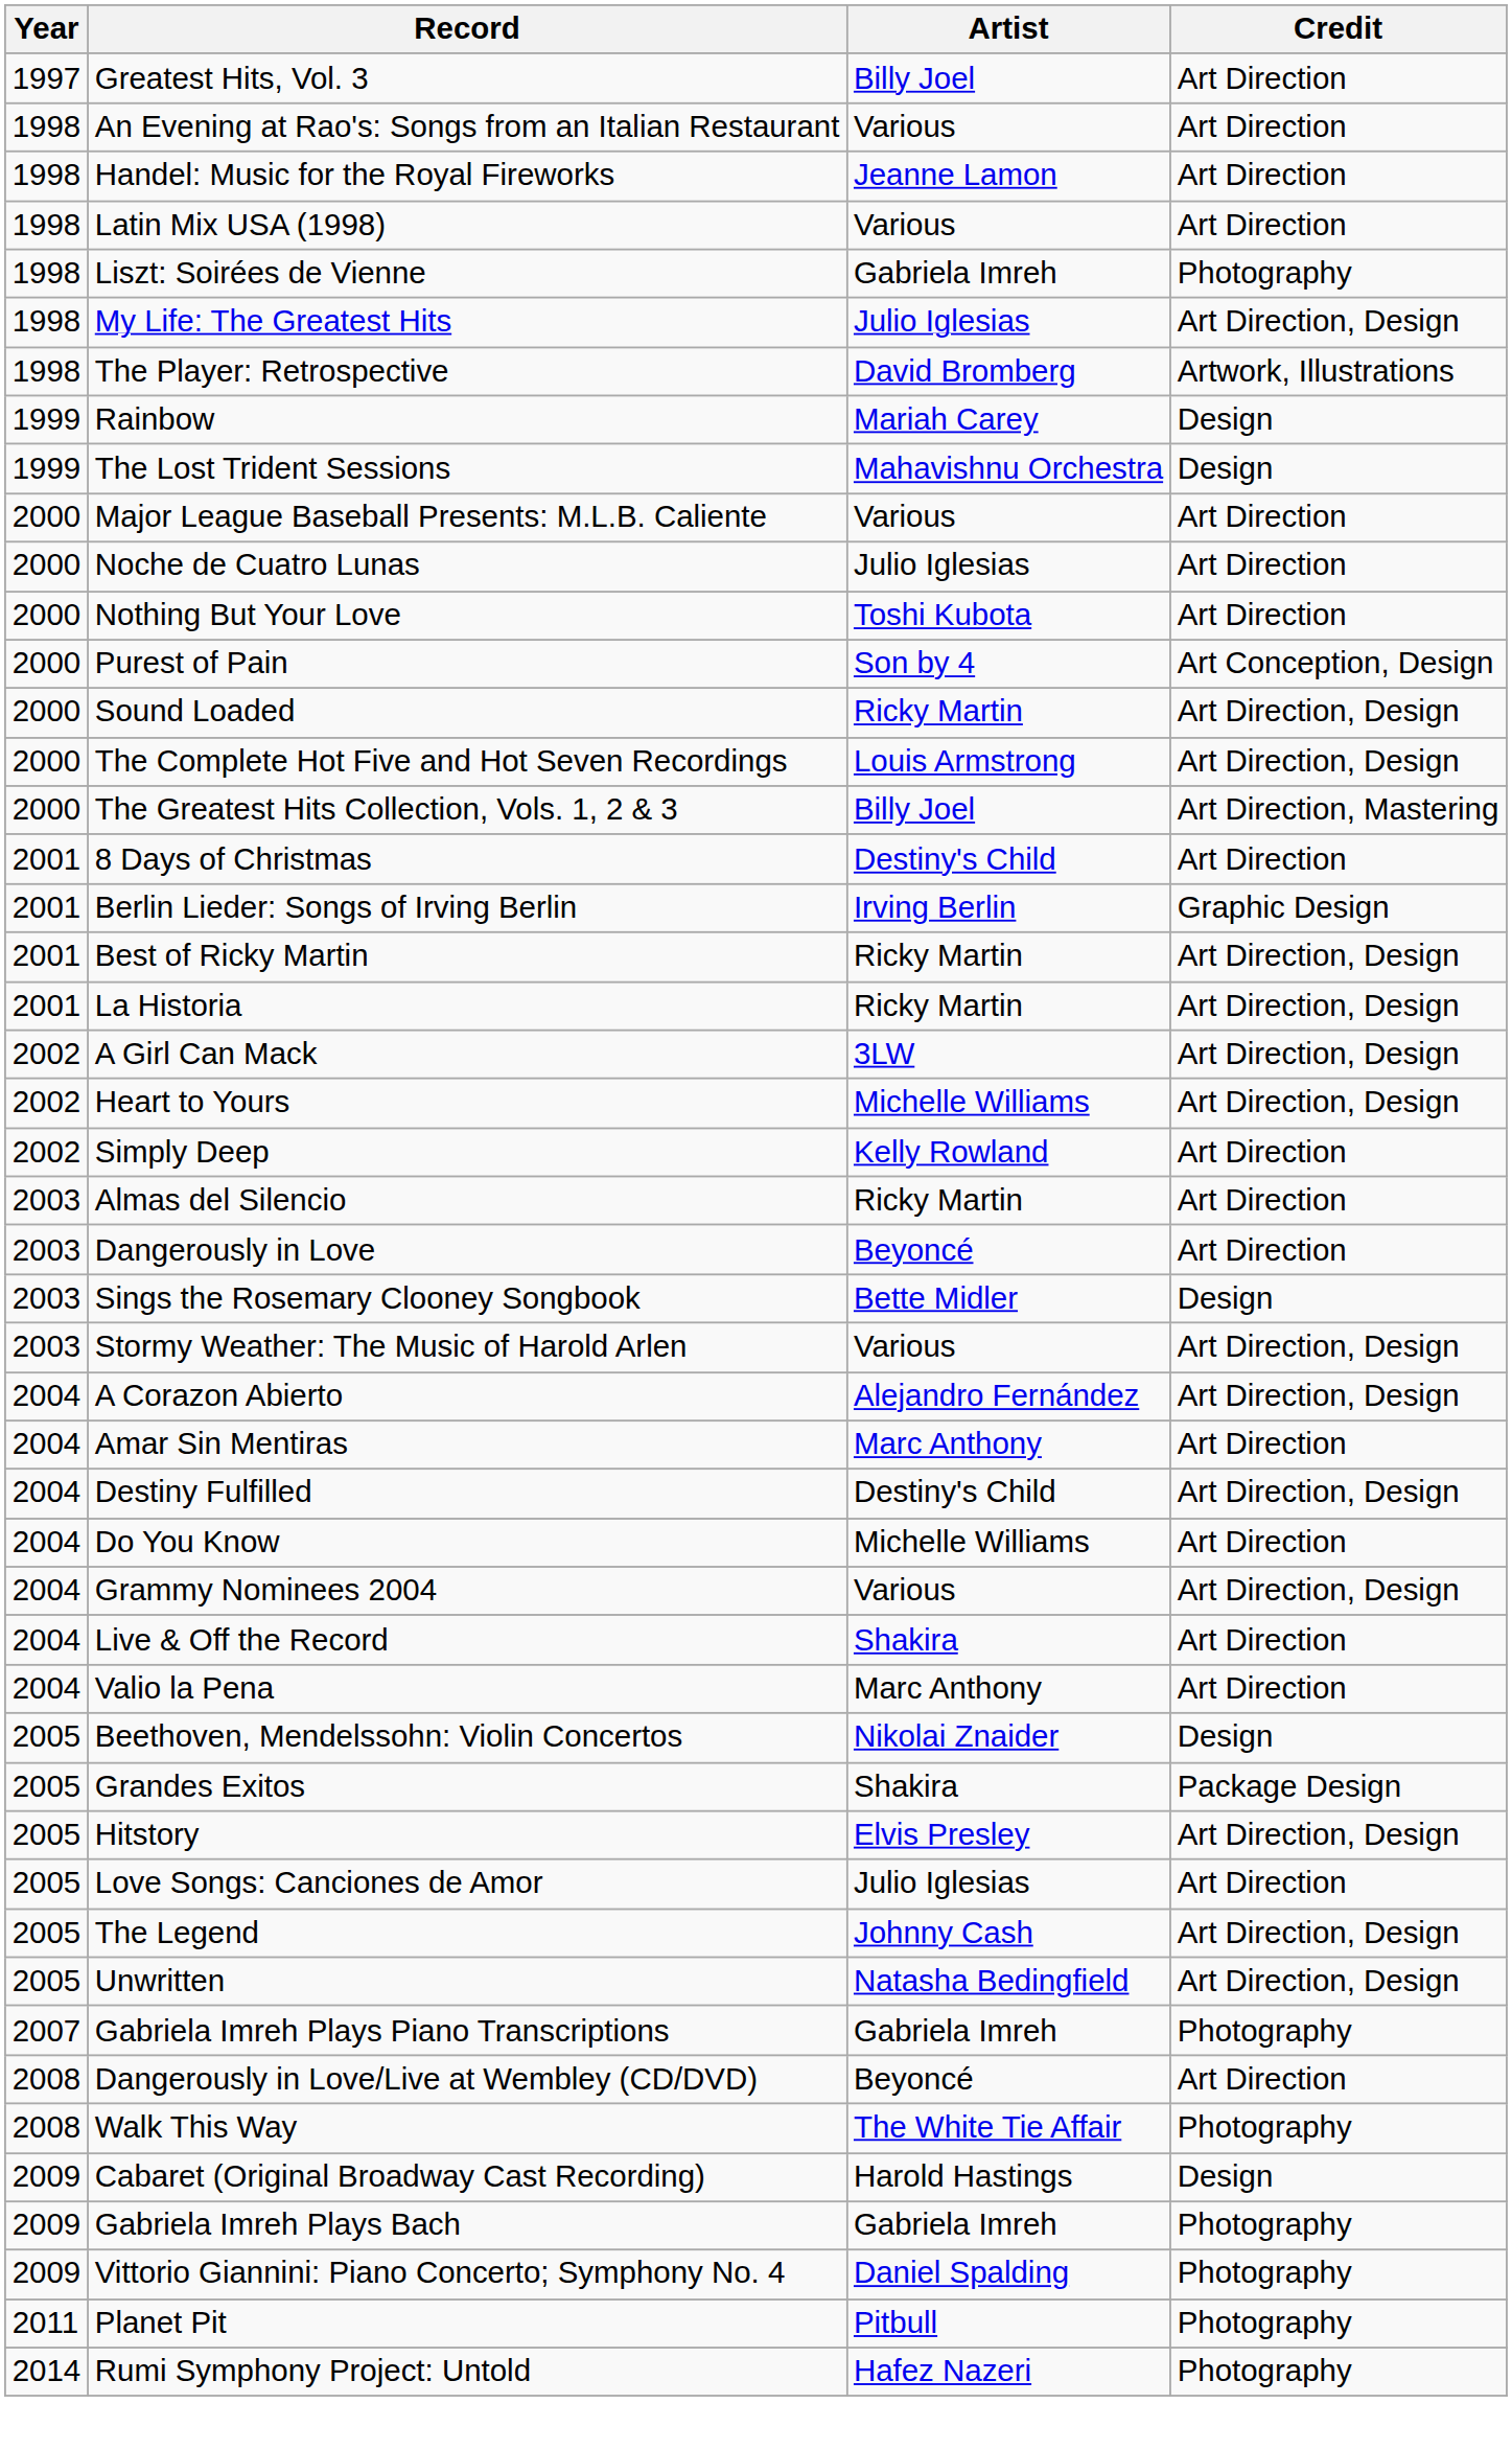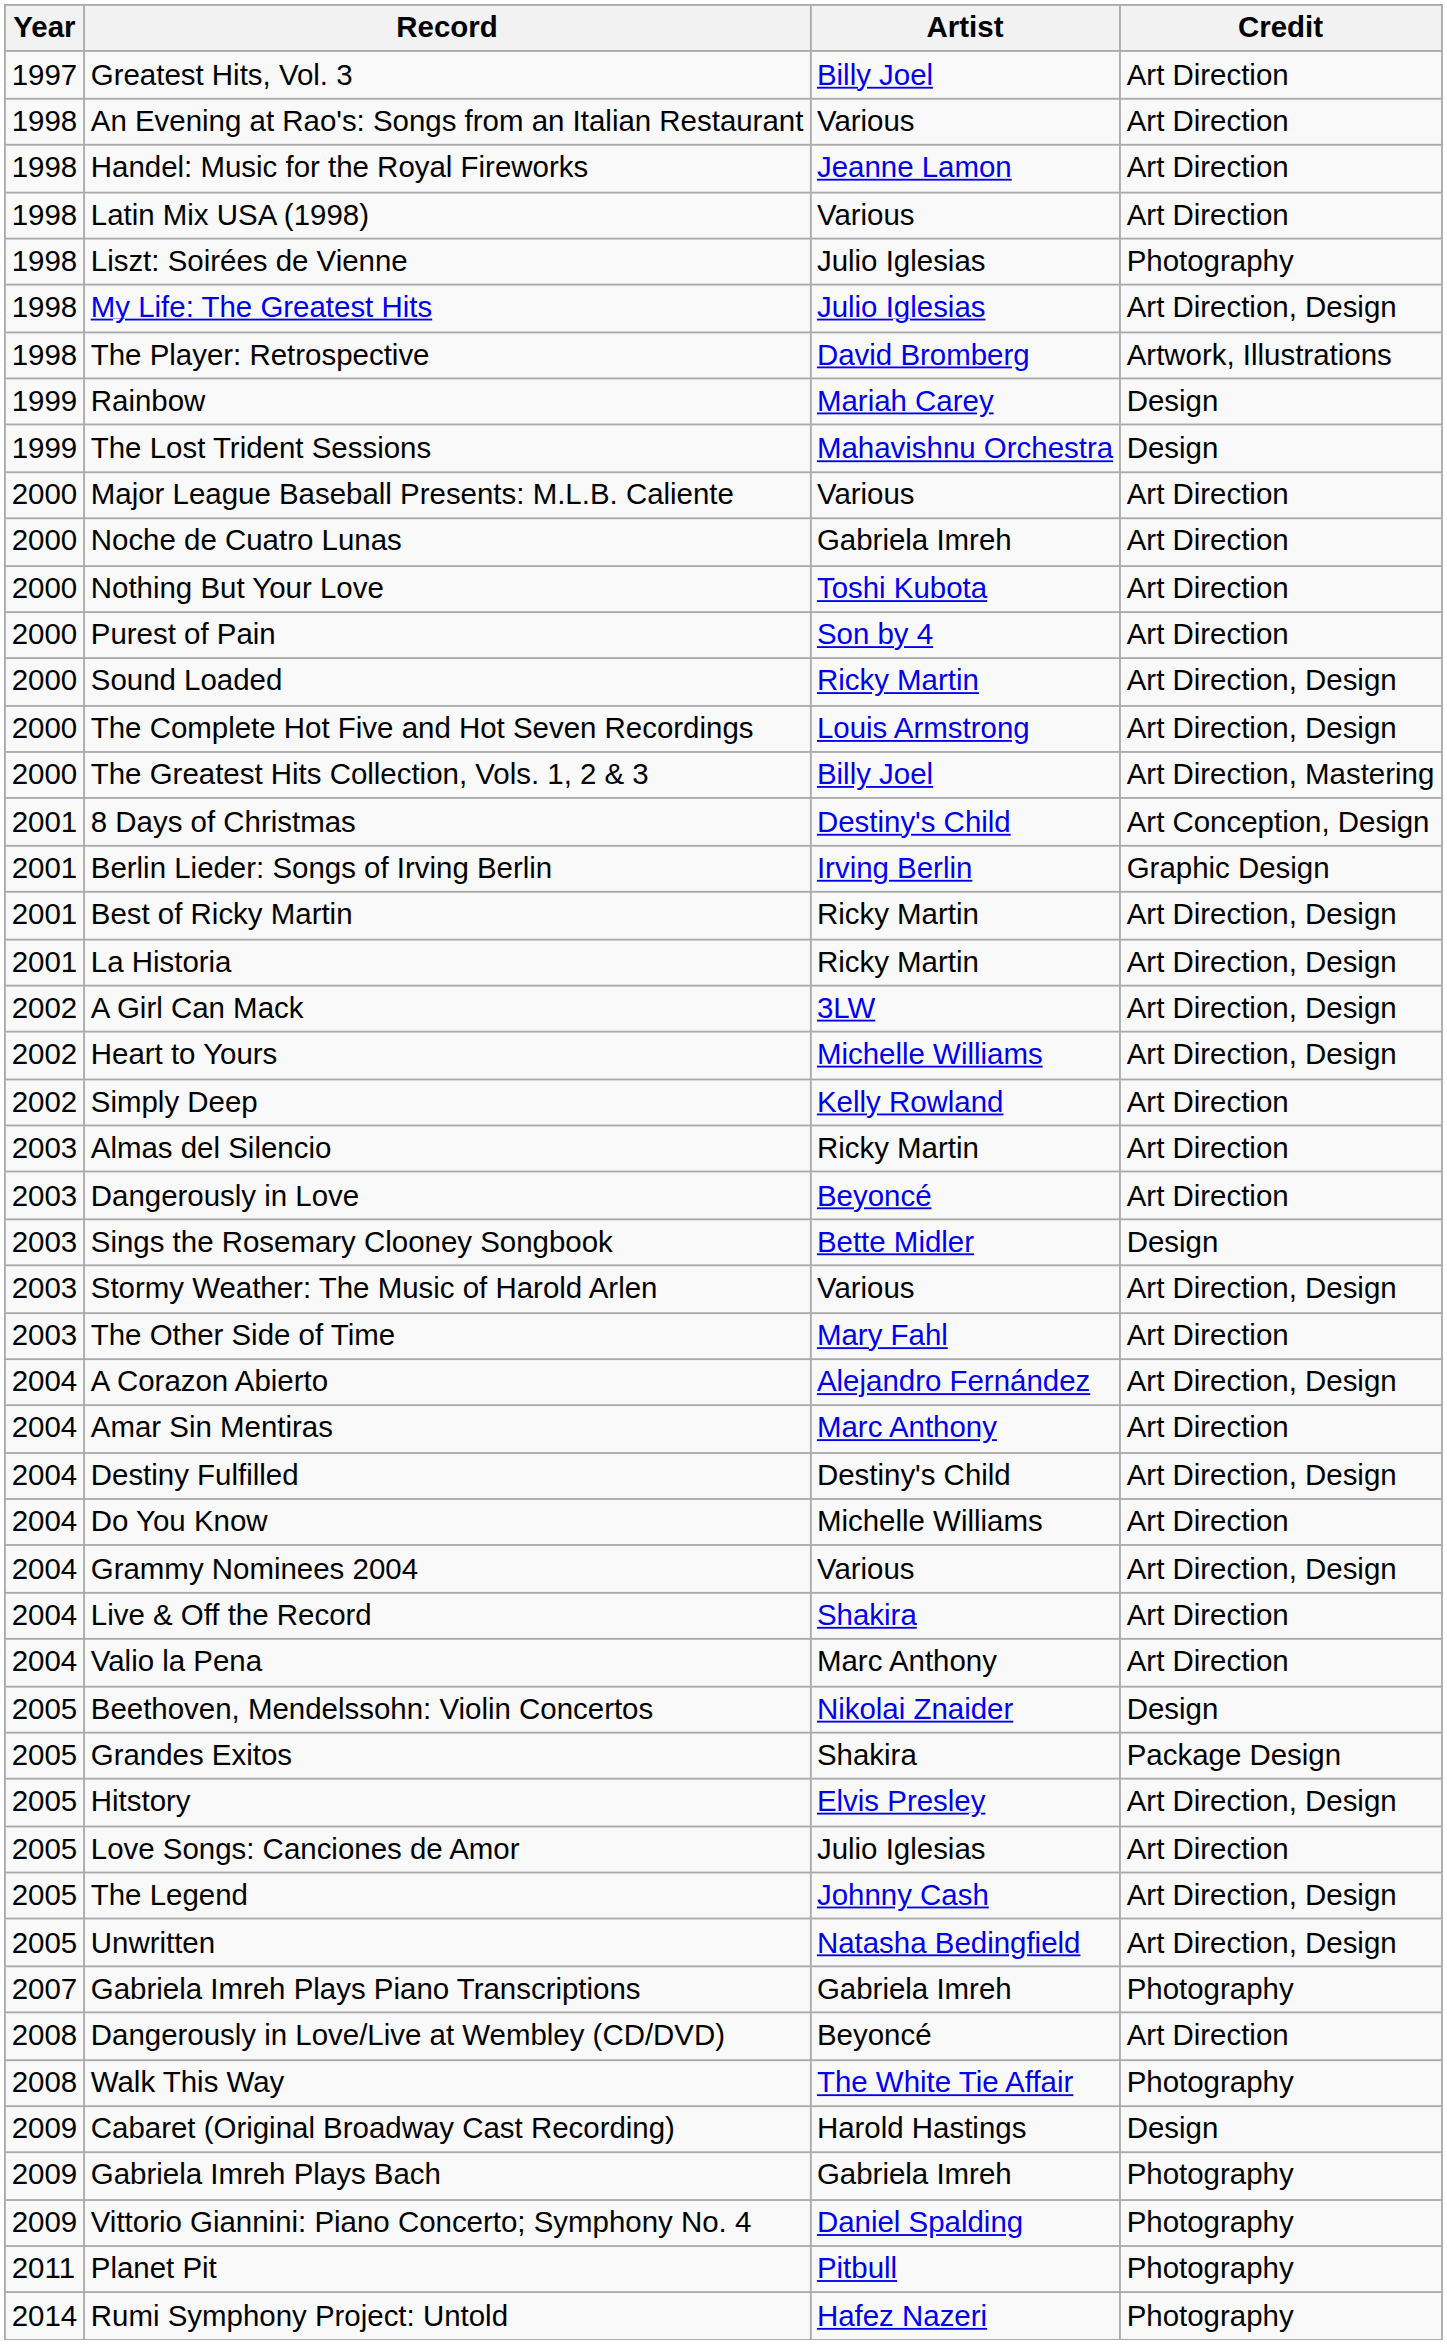 <table class="wikitable">
 <tr>
 <th>Year</th>
 <th>Record</th>
 <th>Artist</th>
 <th>Credit</th>
 </tr>
 <tr>
 <td>1997</td>
 <td>Greatest Hits, Vol. 3</td>
 <td><a href='#'>Billy Joel</a></td>
 <td>Art Direction</td>
 </tr>
 <tr>
 <td>1998</td>
 <td>An Evening at Rao's: Songs from an Italian Restaurant</td>
 <td>Various</td>
 <td>Art Direction</td>
 </tr>
 <tr>
 <td>1998</td>
 <td>Handel: Music for the Royal Fireworks</td>
 <td><a href='#'>Jeanne Lamon</a></td>
 <td>Art Direction</td>
 </tr>
 <tr>
 <td>1998</td>
 <td>Latin Mix USA (1998)</td>
 <td>Various</td>
 <td>Art Direction</td>
 </tr>
 <tr>
 <td>1998</td>
 <td>Liszt: Soirées de Vienne</td>
-<td>Gabriela Imreh</td>
+<td>Julio Iglesias</td>
 <td>Photography</td>
 </tr>
 <tr>
 <td>1998</td>
 <td><a href='#'>My Life: The Greatest Hits</a></td>
 <td><a href='#'>Julio Iglesias</a></td>
 <td>Art Direction, Design</td>
 </tr>
 <tr>
 <td>1998</td>
 <td>The Player: Retrospective</td>
 <td><a href='#'>David Bromberg</a></td>
 <td>Artwork, Illustrations</td>
 </tr>
 <tr>
 <td>1999</td>
 <td>Rainbow</td>
 <td><a href='#'>Mariah Carey</a></td>
 <td>Design</td>
 </tr>
 <tr>
 <td>1999</td>
 <td>The Lost Trident Sessions</td>
 <td><a href='#'>Mahavishnu Orchestra</a></td>
 <td>Design</td>
 </tr>
 <tr>
 <td>2000</td>
 <td>Major League Baseball Presents: M.L.B. Caliente</td>
 <td>Various</td>
 <td>Art Direction</td>
 </tr>
 <tr>
 <td>2000</td>
 <td>Noche de Cuatro Lunas</td>
-<td>Julio Iglesias</td>
+<td>Gabriela Imreh</td>
 <td>Art Direction</td>
 </tr>
 <tr>
 <td>2000</td>
 <td>Nothing But Your Love</td>
 <td><a href='#'>Toshi Kubota</a></td>
 <td>Art Direction</td>
 </tr>
 <tr>
 <td>2000</td>
 <td>Purest of Pain</td>
 <td><a href='#'>Son by 4</a></td>
-<td>Art Conception, Design</td>
+<td>Art Direction</td>
 </tr>
 <tr>
 <td>2000</td>
 <td>Sound Loaded</td>
 <td><a href='#'>Ricky Martin</a></td>
 <td>Art Direction, Design</td>
 </tr>
 <tr>
 <td>2000</td>
 <td>The Complete Hot Five and Hot Seven Recordings</td>
 <td><a href='#'>Louis Armstrong</a></td>
 <td>Art Direction, Design</td>
 </tr>
 <tr>
 <td>2000</td>
 <td>The Greatest Hits Collection, Vols. 1, 2 & 3</td>
 <td><a href='#'>Billy Joel</a></td>
 <td>Art Direction, Mastering</td>
 </tr>
 <tr>
 <td>2001</td>
 <td>8 Days of Christmas</td>
 <td><a href='#'>Destiny's Child</a></td>
-<td>Art Direction</td>
+<td>Art Conception, Design</td>
 </tr>
 <tr>
 <td>2001</td>
 <td>Berlin Lieder: Songs of Irving Berlin</td>
 <td><a href='#'>Irving Berlin</a></td>
 <td>Graphic Design</td>
 </tr>
 <tr>
 <td>2001</td>
 <td>Best of Ricky Martin</td>
 <td>Ricky Martin</td>
 <td>Art Direction, Design</td>
 </tr>
 <tr>
 <td>2001</td>
 <td>La Historia</td>
 <td>Ricky Martin</td>
 <td>Art Direction, Design</td>
 </tr>
 <tr>
 <td>2002</td>
 <td>A Girl Can Mack</td>
 <td><a href='#'>3LW</a></td>
 <td>Art Direction, Design</td>
 </tr>
 <tr>
 <td>2002</td>
 <td>Heart to Yours</td>
 <td><a href='#'>Michelle Williams</a></td>
 <td>Art Direction, Design</td>
 </tr>
 <tr>
 <td>2002</td>
 <td>Simply Deep</td>
 <td><a href='#'>Kelly Rowland</a></td>
 <td>Art Direction</td>
 </tr>
 <tr>
 <td>2003</td>
 <td>Almas del Silencio</td>
 <td>Ricky Martin</td>
 <td>Art Direction</td>
 </tr>
 <tr>
 <td>2003</td>
 <td>Dangerously in Love</td>
 <td><a href='#'>Beyoncé</a></td>
 <td>Art Direction</td>
 </tr>
 <tr>
 <td>2003</td>
 <td>Sings the Rosemary Clooney Songbook</td>
 <td><a href='#'>Bette Midler</a></td>
 <td>Design</td>
 </tr>
 <tr>
 <td>2003</td>
 <td>Stormy Weather: The Music of Harold Arlen</td>
 <td>Various</td>
 <td>Art Direction, Design</td>
+</tr>
+<tr>
+<td>2003</td>
+<td>The Other Side of Time</td>
+<td><a href='#'>Mary Fahl</a></td>
+<td>Art Direction</td>
 </tr>
 <tr>
 <td>2004</td>
 <td>A Corazon Abierto</td>
 <td><a href='#'>Alejandro Fernández</a></td>
 <td>Art Direction, Design</td>
 </tr>
 <tr>
 <td>2004</td>
 <td>Amar Sin Mentiras</td>
 <td><a href='#'>Marc Anthony</a></td>
 <td>Art Direction</td>
 </tr>
 <tr>
 <td>2004</td>
 <td>Destiny Fulfilled</td>
 <td>Destiny's Child</td>
 <td>Art Direction, Design</td>
 </tr>
 <tr>
 <td>2004</td>
 <td>Do You Know</td>
 <td>Michelle Williams</td>
 <td>Art Direction</td>
 </tr>
 <tr>
 <td>2004</td>
 <td>Grammy Nominees 2004</td>
 <td>Various</td>
 <td>Art Direction, Design</td>
 </tr>
 <tr>
 <td>2004</td>
 <td>Live & Off the Record</td>
 <td><a href='#'>Shakira</a></td>
 <td>Art Direction</td>
 </tr>
 <tr>
 <td>2004</td>
 <td>Valio la Pena</td>
 <td>Marc Anthony</td>
 <td>Art Direction</td>
 </tr>
 <tr>
 <td>2005</td>
 <td>Beethoven, Mendelssohn: Violin Concertos</td>
 <td><a href='#'>Nikolai Znaider</a></td>
 <td>Design</td>
 </tr>
 <tr>
 <td>2005</td>
 <td>Grandes Exitos</td>
 <td>Shakira</td>
 <td>Package Design</td>
 </tr>
 <tr>
 <td>2005</td>
 <td>Hitstory</td>
 <td><a href='#'>Elvis Presley</a></td>
 <td>Art Direction, Design</td>
 </tr>
 <tr>
 <td>2005</td>
 <td>Love Songs: Canciones de Amor</td>
 <td>Julio Iglesias</td>
 <td>Art Direction</td>
 </tr>
 <tr>
 <td>2005</td>
 <td>The Legend</td>
 <td><a href='#'>Johnny Cash</a></td>
 <td>Art Direction, Design</td>
 </tr>
 <tr>
 <td>2005</td>
 <td>Unwritten</td>
 <td><a href='#'>Natasha Bedingfield</a></td>
 <td>Art Direction, Design</td>
 </tr>
 <tr>
 <td>2007</td>
 <td>Gabriela Imreh Plays Piano Transcriptions</td>
 <td>Gabriela Imreh</td>
 <td>Photography</td>
 </tr>
 <tr>
 <td>2008</td>
 <td>Dangerously in Love/Live at Wembley (CD/DVD)</td>
 <td>Beyoncé</td>
 <td>Art Direction</td>
 </tr>
 <tr>
 <td>2008</td>
 <td>Walk This Way</td>
 <td><a href='#'>The White Tie Affair</a></td>
 <td>Photography</td>
 </tr>
 <tr>
 <td>2009</td>
 <td>Cabaret (Original Broadway Cast Recording)</td>
 <td>Harold Hastings</td>
 <td>Design</td>
 </tr>
 <tr>
 <td>2009</td>
 <td>Gabriela Imreh Plays Bach</td>
 <td>Gabriela Imreh</td>
 <td>Photography</td>
 </tr>
 <tr>
 <td>2009</td>
 <td>Vittorio Giannini: Piano Concerto; Symphony No. 4</td>
 <td><a href='#'>Daniel Spalding</a></td>
 <td>Photography</td>
 </tr>
 <tr>
 <td>2011</td>
 <td>Planet Pit</td>
 <td><a href='#'>Pitbull</a></td>
 <td>Photography</td>
 </tr>
 <tr>
 <td>2014</td>
 <td>Rumi Symphony Project: Untold</td>
 <td><a href='#'>Hafez Nazeri</a></td>
 <td>Photography</td>
 </tr>
 </table>
